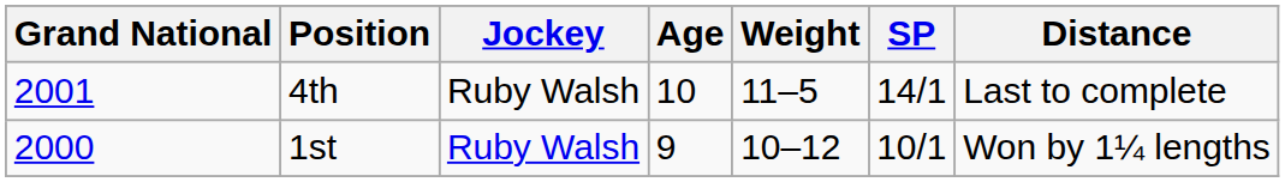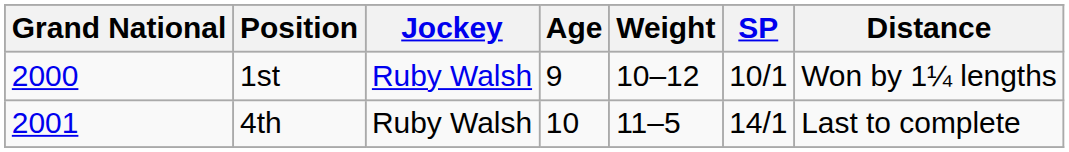 <table class="wikitable sortable">
 <tr>
 <th>Grand National</th>
 <th>Position</th>
 <th><a href='#'>Jockey</a></th>
 <th>Age</th>
 <th>Weight</th>
 <th><a href='#'>SP</a></th>
 <th>Distance</th>
 </tr>
 <tr>
+<td><a href='#'>2000</a></td>
+<td>1st</td>
+<td><a href='#'>Ruby Walsh</a></td>
+<td>9</td>
+<td>10–12</td>
+<td>10/1</td>
+<td>Won by 1¼ lengths</td>
+</tr>
+<tr>
 <td><a href='#'>2001</a></td>
 <td>4th</td>
 <td>Ruby Walsh</td>
 <td>10</td>
 <td>11–5</td>
 <td>14/1</td>
 <td>Last to complete</td>
 </tr>
-<tr>
-<td><a href='#'>2000</a></td>
-<td>1st</td>
-<td><a href='#'>Ruby Walsh</a></td>
-<td>9</td>
-<td>10–12</td>
-<td>10/1</td>
-<td>Won by 1¼ lengths</td>
-</tr>
 </table>
